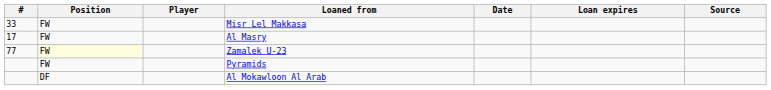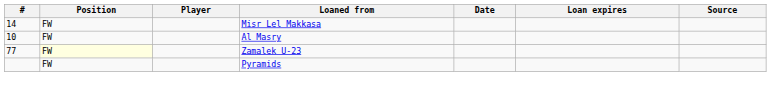 <table class="wikitable sortable" style="width:90%; text-align:center; font-size:95%; text-align:left">
 <tr>
 <th>#</th>
 <th>Position</th>
 <th>Player</th>
 <th>Loaned from</th>
 <th>Date</th>
 <th>Loan expires</th>
 <th>Source</th>
 </tr>
 <tr>
-<td>33</td>
+<td>14</td>
 <td>FW</td>
 <td></td>
 <td> <a href='#'>Misr Lel Makkasa</a></td>
 <td></td>
 <td></td>
 <td></td>
 </tr>
 <tr>
-<td>17</td>
+<td>10</td>
 <td>FW</td>
 <td></td>
 <td> <a href='#'>Al Masry</a></td>
 <td></td>
 <td></td>
 <td></td>
 </tr>
 <tr>
 <td>77</td>
 <td style="background: lightyellow;">FW</td>
 <td></td>
 <td> <a href='#'>Zamalek U-23</a></td>
 <td></td>
 <td></td>
 <td></td>
 </tr>
 <tr>
 <td></td>
 <td>FW</td>
 <td></td>
 <td> <a href='#'>Pyramids</a></td>
 <td></td>
 <td></td>
 <td></td>
 </tr>
-<tr>
-<td></td>
-<td>DF</td>
-<td></td>
-<td> <a href='#'>Al Mokawloon Al Arab</a></td>
-<td></td>
-<td></td>
-<td></td>
-</tr>
 </table>
